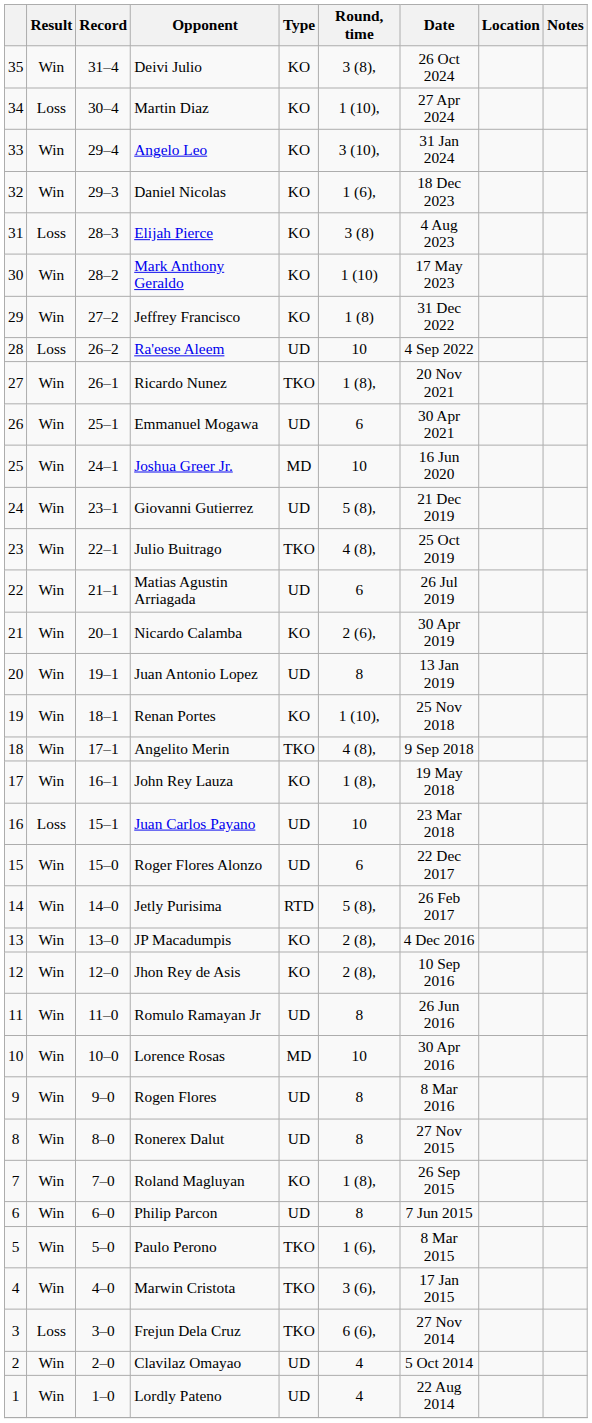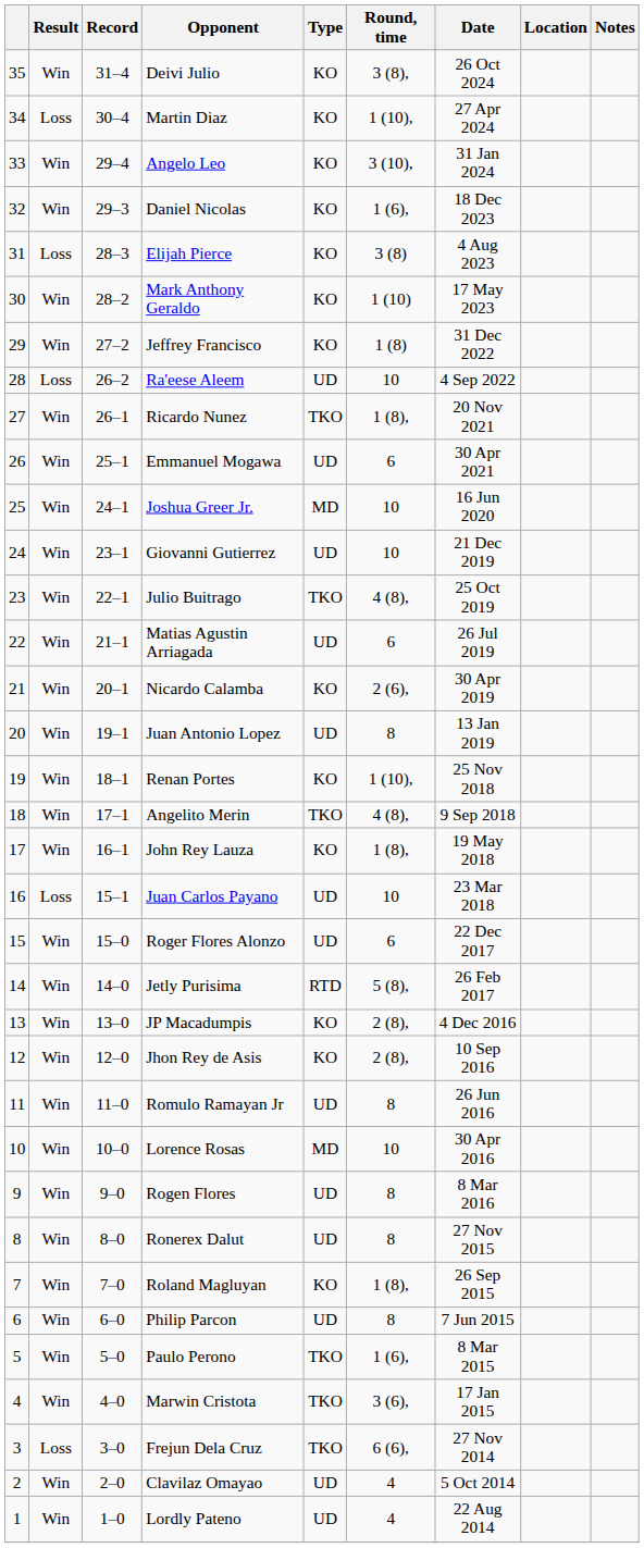 <table class="wikitable" style="text-align:center">
 <tr>
 <th></th>
 <th>Result</th>
 <th>Record</th>
 <th>Opponent</th>
 <th>Type</th>
 <th>Round, time</th>
 <th>Date</th>
 <th>Location</th>
 <th>Notes</th>
 </tr>
 <tr>
 <td>35</td>
 <td>Win</td>
 <td>31–4</td>
 <td style="text-align:left;">Deivi Julio</td>
 <td>KO</td>
 <td>3 (8), </td>
 <td>26 Oct 2024</td>
 <td style="text-align:left;"></td>
 <td></td>
 </tr>
 <tr>
 <td>34</td>
 <td>Loss</td>
 <td>30–4</td>
 <td style="text-align:left;">Martin Diaz</td>
 <td>KO</td>
 <td>1 (10), </td>
 <td>27 Apr 2024</td>
 <td style="text-align:left;"></td>
 <td></td>
 </tr>
 <tr>
 <td>33</td>
 <td>Win</td>
 <td>29–4</td>
 <td style="text-align:left;"><a href='#'>Angelo Leo</a></td>
 <td>KO</td>
 <td>3 (10), </td>
 <td>31 Jan 2024</td>
 <td style="text-align:left;"></td>
 <td align=left></td>
 </tr>
 <tr>
 <td>32</td>
 <td>Win</td>
 <td>29–3</td>
 <td style="text-align:left;">Daniel Nicolas</td>
 <td>KO</td>
 <td>1 (6), </td>
 <td>18 Dec 2023</td>
 <td style="text-align:left;"></td>
 <td></td>
 </tr>
 <tr>
 <td>31</td>
 <td>Loss</td>
 <td>28–3</td>
 <td style="text-align:left;"><a href='#'>Elijah Pierce</a></td>
 <td>KO</td>
 <td>3 (8) </td>
 <td>4 Aug 2023</td>
 <td style="text-align:left;"></td>
 <td></td>
 </tr>
 <tr>
 <td>30</td>
 <td>Win</td>
 <td>28–2</td>
 <td style="text-align:left;"><a href='#'>Mark Anthony Geraldo</a></td>
 <td>KO</td>
 <td>1 (10) </td>
 <td>17 May 2023</td>
 <td style="text-align:left;"></td>
 <td></td>
 </tr>
 <tr>
 <td>29</td>
 <td>Win</td>
 <td>27–2</td>
 <td style="text-align:left;">Jeffrey Francisco</td>
 <td>KO</td>
 <td>1 (8) </td>
 <td>31 Dec 2022</td>
 <td style="text-align:left;"></td>
 <td></td>
 </tr>
 <tr>
 <td>28</td>
 <td>Loss</td>
 <td>26–2</td>
 <td style="text-align:left;"><a href='#'>Ra'eese Aleem</a></td>
 <td>UD</td>
 <td>10</td>
 <td>4 Sep 2022</td>
 <td style="text-align:left;"></td>
 <td style="text-align:left;"></td>
 </tr>
 <tr>
 <td>27</td>
 <td>Win</td>
 <td>26–1</td>
 <td style="text-align:left;">Ricardo Nunez</td>
 <td>TKO</td>
 <td>1 (8), </td>
 <td>20 Nov 2021</td>
 <td style="text-align:left;"></td>
 <td style="text-align:left;"></td>
 </tr>
 <tr>
 <td>26</td>
 <td>Win</td>
 <td>25–1</td>
 <td style="text-align:left;">Emmanuel Mogawa</td>
 <td>UD</td>
 <td>6</td>
 <td>30 Apr 2021</td>
 <td style="text-align:left;"></td>
 <td style="text-align:left;"></td>
 </tr>
 <tr>
 <td>25</td>
 <td>Win</td>
 <td>24–1</td>
 <td style="text-align:left;"><a href='#'>Joshua Greer Jr.</a></td>
 <td>MD</td>
 <td>10</td>
 <td>16 Jun 2020</td>
 <td style="text-align:left;"></td>
 <td style="text-align:left;"></td>
 </tr>
 <tr>
 <td>24</td>
 <td>Win</td>
 <td>23–1</td>
 <td style="text-align:left;">Giovanni Gutierrez</td>
 <td>UD</td>
-<td>5 (8), </td>
+<td>10</td>
 <td>21 Dec 2019</td>
 <td style="text-align:left;"></td>
 <td style="text-align:left;"></td>
 </tr>
 <tr>
 <td>23</td>
 <td>Win</td>
 <td>22–1</td>
 <td style="text-align:left;">Julio Buitrago</td>
 <td>TKO</td>
 <td>4 (8), </td>
 <td>25 Oct 2019</td>
 <td style="text-align:left;"></td>
 <td style="text-align:left;"></td>
 </tr>
 <tr>
 <td>22</td>
 <td>Win</td>
 <td>21–1</td>
 <td style="text-align:left;">Matias Agustin Arriagada</td>
 <td>UD</td>
 <td>6</td>
 <td>26 Jul 2019</td>
 <td style="text-align:left;"></td>
 <td style="text-align:left;"></td>
 </tr>
 <tr>
 <td>21</td>
 <td>Win</td>
 <td>20–1</td>
 <td style="text-align:left;">Nicardo Calamba</td>
 <td>KO</td>
 <td>2 (6), </td>
 <td>30 Apr 2019</td>
 <td style="text-align:left;"></td>
 <td style="text-align:left;"></td>
 </tr>
 <tr>
 <td>20</td>
 <td>Win</td>
 <td>19–1</td>
 <td style="text-align:left;">Juan Antonio Lopez</td>
 <td>UD</td>
 <td>8</td>
 <td>13 Jan 2019</td>
 <td style="text-align:left;"></td>
 <td style="text-align:left;"></td>
 </tr>
 <tr>
 <td>19</td>
 <td>Win</td>
 <td>18–1</td>
 <td style="text-align:left;">Renan Portes</td>
 <td>KO</td>
 <td>1 (10), </td>
 <td>25 Nov 2018</td>
 <td style="text-align:left;"></td>
 <td style="text-align:left;"></td>
 </tr>
 <tr>
 <td>18</td>
 <td>Win</td>
 <td>17–1</td>
 <td style="text-align:left;">Angelito Merin</td>
 <td>TKO</td>
 <td>4 (8), </td>
 <td>9 Sep 2018</td>
 <td style="text-align:left;"></td>
 <td style="text-align:left;"></td>
 </tr>
 <tr>
 <td>17</td>
 <td>Win</td>
 <td>16–1</td>
 <td style="text-align:left;">John Rey Lauza</td>
 <td>KO</td>
 <td>1 (8), </td>
 <td>19 May 2018</td>
 <td style="text-align:left;"></td>
 <td style="text-align:left;"></td>
 </tr>
 <tr>
 <td>16</td>
 <td>Loss</td>
 <td>15–1</td>
 <td style="text-align:left;"><a href='#'>Juan Carlos Payano</a></td>
 <td>UD</td>
 <td>10</td>
 <td>23 Mar 2018</td>
 <td style="text-align:left;"></td>
 <td style="text-align:left;"></td>
 </tr>
 <tr>
 <td>15</td>
 <td>Win</td>
 <td>15–0</td>
 <td style="text-align:left;">Roger Flores Alonzo</td>
 <td>UD</td>
 <td>6</td>
 <td>22 Dec 2017</td>
 <td style="text-align:left;"></td>
 <td style="text-align:left;"></td>
 </tr>
 <tr>
 <td>14</td>
 <td>Win</td>
 <td>14–0</td>
 <td style="text-align:left;">Jetly Purisima</td>
 <td>RTD</td>
 <td>5 (8), </td>
 <td>26 Feb 2017</td>
 <td style="text-align:left;"></td>
 <td style="text-align:left;"></td>
 </tr>
 <tr>
 <td>13</td>
 <td>Win</td>
 <td>13–0</td>
 <td style="text-align:left;">JP Macadumpis</td>
 <td>KO</td>
 <td>2 (8), </td>
 <td>4 Dec 2016</td>
 <td style="text-align:left;"></td>
 <td style="text-align:left;"></td>
 </tr>
 <tr>
 <td>12</td>
 <td>Win</td>
 <td>12–0</td>
 <td style="text-align:left;">Jhon Rey de Asis</td>
 <td>KO</td>
 <td>2 (8), </td>
 <td>10 Sep 2016</td>
 <td style="text-align:left;"></td>
 <td style="text-align:left;"></td>
 </tr>
 <tr>
 <td>11</td>
 <td>Win</td>
 <td>11–0</td>
 <td style="text-align:left;">Romulo Ramayan Jr</td>
 <td>UD</td>
 <td>8</td>
 <td>26 Jun 2016</td>
 <td style="text-align:left;"></td>
 <td style="text-align:left;"></td>
 </tr>
 <tr>
 <td>10</td>
 <td>Win</td>
 <td>10–0</td>
 <td style="text-align:left;">Lorence Rosas</td>
 <td>MD</td>
 <td>10</td>
 <td>30 Apr 2016</td>
 <td style="text-align:left;"></td>
 <td style="text-align:left;"></td>
 </tr>
 <tr>
 <td>9</td>
 <td>Win</td>
 <td>9–0</td>
 <td style="text-align:left;">Rogen Flores</td>
 <td>UD</td>
 <td>8</td>
 <td>8 Mar 2016</td>
 <td style="text-align:left;"></td>
 <td style="text-align:left;"></td>
 </tr>
 <tr>
 <td>8</td>
 <td>Win</td>
 <td>8–0</td>
 <td style="text-align:left;">Ronerex Dalut</td>
 <td>UD</td>
 <td>8</td>
 <td>27 Nov 2015</td>
 <td style="text-align:left;"></td>
 <td style="text-align:left;"></td>
 </tr>
 <tr>
 <td>7</td>
 <td>Win</td>
 <td>7–0</td>
 <td style="text-align:left;">Roland Magluyan</td>
 <td>KO</td>
 <td>1 (8), </td>
 <td>26 Sep 2015</td>
 <td style="text-align:left;"></td>
 <td style="text-align:left;"></td>
 </tr>
 <tr>
 <td>6</td>
 <td>Win</td>
 <td>6–0</td>
 <td style="text-align:left;">Philip Parcon</td>
 <td>UD</td>
 <td>8</td>
 <td>7 Jun 2015</td>
 <td style="text-align:left;"></td>
 <td style="text-align:left;"></td>
 </tr>
 <tr>
 <td>5</td>
 <td>Win</td>
 <td>5–0</td>
 <td style="text-align:left;">Paulo Perono</td>
 <td>TKO</td>
 <td>1 (6), </td>
 <td>8 Mar 2015</td>
 <td style="text-align:left;"></td>
 <td style="text-align:left;"></td>
 </tr>
 <tr>
 <td>4</td>
 <td>Win</td>
 <td>4–0</td>
 <td style="text-align:left;">Marwin Cristota</td>
 <td>TKO</td>
 <td>3 (6), </td>
 <td>17 Jan 2015</td>
 <td style="text-align:left;"></td>
 <td style="text-align:left;"></td>
 </tr>
 <tr>
 <td>3</td>
 <td>Loss</td>
 <td>3–0</td>
 <td style="text-align:left;">Frejun Dela Cruz</td>
 <td>TKO</td>
 <td>6 (6), </td>
 <td>27 Nov 2014</td>
 <td style="text-align:left;"></td>
 <td style="text-align:left;"></td>
 </tr>
 <tr>
 <td>2</td>
 <td>Win</td>
 <td>2–0</td>
 <td style="text-align:left;">Clavilaz Omayao</td>
 <td>UD</td>
 <td>4</td>
 <td>5 Oct 2014</td>
 <td style="text-align:left;"></td>
 <td style="text-align:left;"></td>
 </tr>
 <tr>
 <td>1</td>
 <td>Win</td>
 <td>1–0</td>
 <td style="text-align:left;">Lordly Pateno</td>
 <td>UD</td>
 <td>4</td>
 <td>22 Aug 2014</td>
 <td style="text-align:left;"></td>
 <td style="text-align:left;"></td>
 </tr>
 <tr>
 </tr>
 </table>
